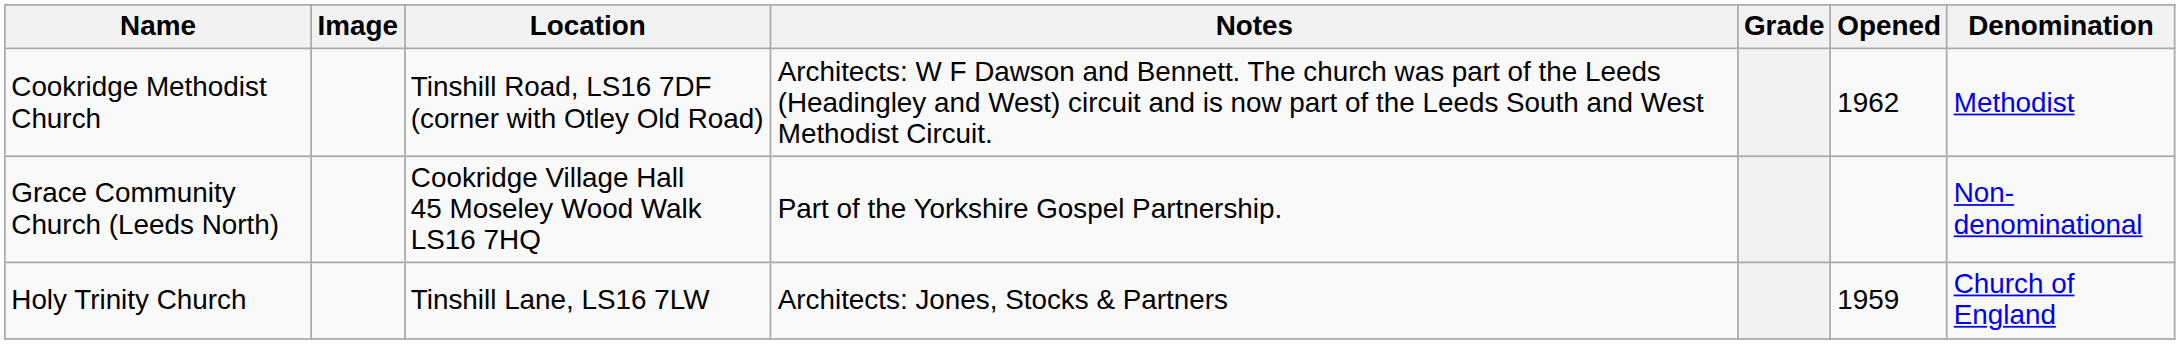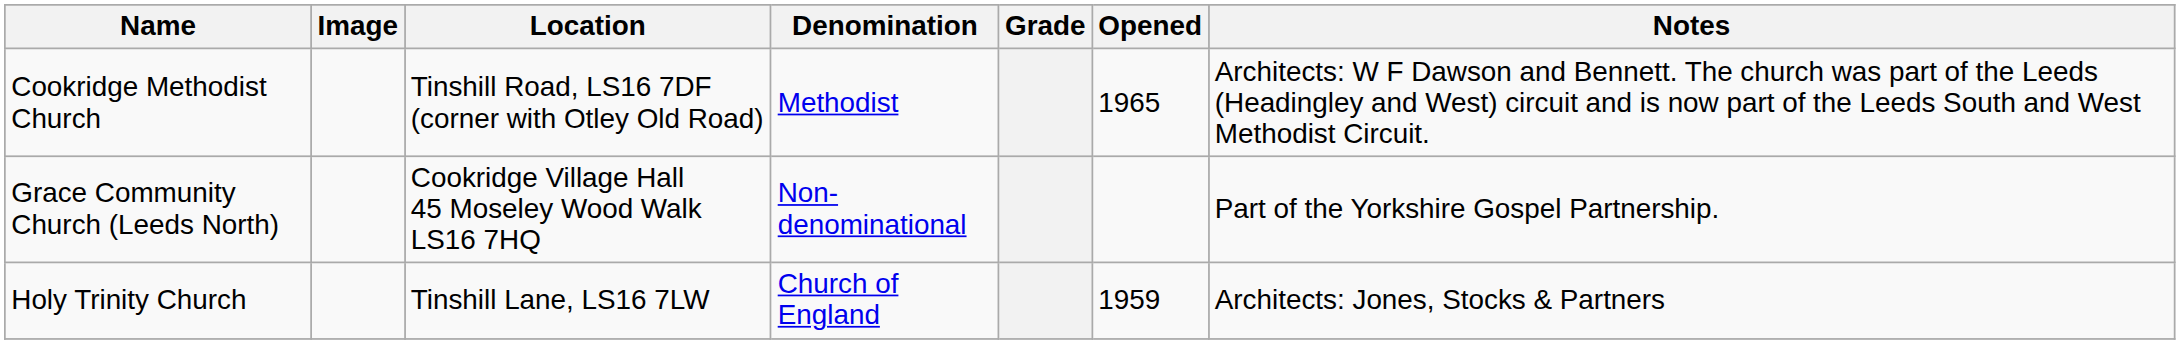 <table class="wikitable sortable">
 <tr>
 <th>Name</th>
 <th class="unsortable">Image</th>
 <th>Location</th>
-<th class="unsortable">Notes</th>
+<th>Denomination</th>
 <th>Grade</th>
 <th>Opened</th>
-<th>Denomination</th>
+<th class="unsortable">Notes</th>
 </tr>
 <tr>
 <td>Cookridge Methodist Church </td>
 <td></td>
 <td>Tinshill Road, LS16 7DF (corner with Otley Old Road)</td>
+<td><a href='#'>Methodist</a></td>
+<th></th>
+<td>1965</td>
 <td>Architects: W F Dawson and Bennett. The church was part of the Leeds (Headingley and West) circuit  and is now part of the Leeds South and West Methodist Circuit.</td>
-<th></th>
-<td>1962</td>
-<td><a href='#'>Methodist</a></td>
 </tr>
 <tr>
 <td>Grace Community Church (Leeds North) </td>
 <td></td>
 <td>Cookridge Village Hall<br>45 Moseley Wood Walk<br>LS16 7HQ</td>
-<td>Part of the Yorkshire Gospel Partnership.</td>
+<td><a href='#'>Non-denominational</a></td>
 <th></th>
 <td></td>
-<td><a href='#'>Non-denominational</a></td>
+<td>Part of the Yorkshire Gospel Partnership.</td>
 </tr>
 <tr>
 <td>Holy Trinity Church </td>
 <td></td>
 <td>Tinshill Lane, LS16 7LW</td>
-<td>Architects: Jones, Stocks & Partners</td>
+<td><a href='#'>Church of England</a></td>
 <th></th>
 <td>1959</td>
-<td><a href='#'>Church of England</a></td>
+<td>Architects: Jones, Stocks & Partners</td>
 </tr>
 </table>
